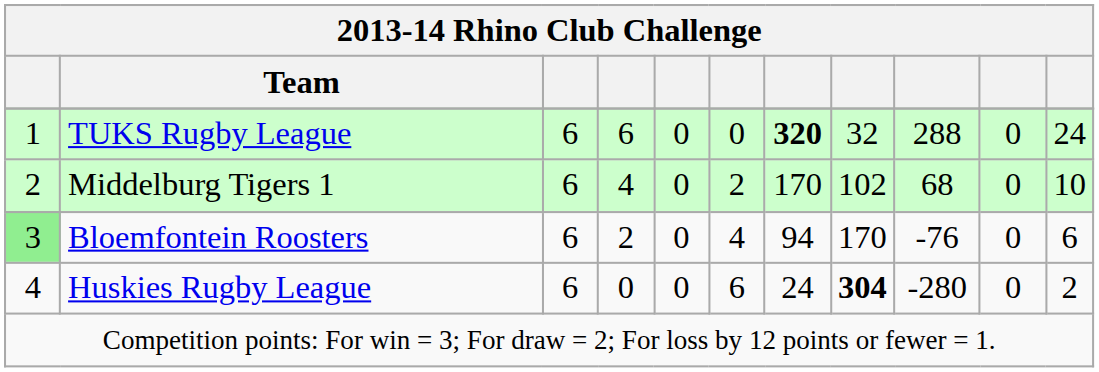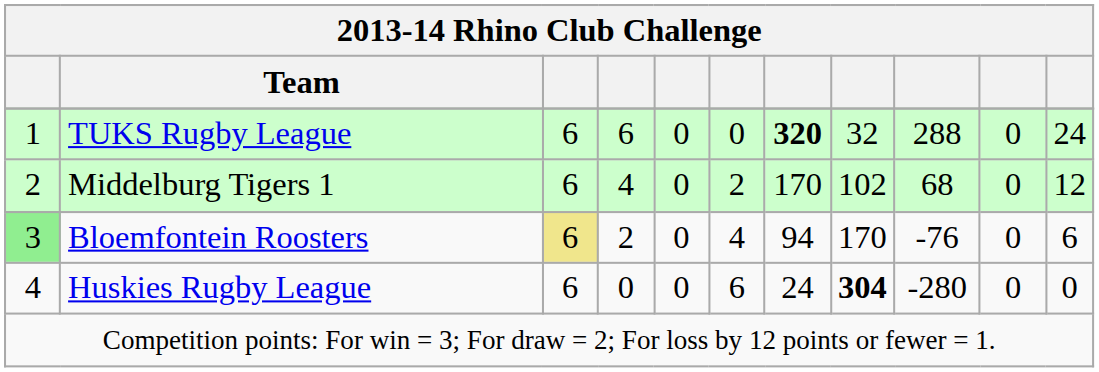 <table class="wikitable" style="text-align:center;">
 <tr>
 <th colspan="12">2013-14 Rhino Club Challenge</th>
 </tr>
 <tr>
 <th width="20"></th>
 <th width="230">Team</th>
 <th width="20"></th>
 <th width="20"></th>
 <th width="20"></th>
 <th width="20"></th>
 <th width="25"></th>
 <th width="20"></th>
 <th width="35"></th>
 <th width="25"></th>
 <th width="15"></th>
 </tr>
 <tr>
 </tr>
 <tr style="background:  #ccffcc;">
 <td>1</td>
 <td style="text-align:left;"> <a href='#'>TUKS Rugby League</a></td>
 <td>6</td>
 <td>6</td>
 <td>0</td>
 <td>0</td>
 <td><strong>320</strong></td>
 <td>32</td>
 <td>288</td>
 <td>0</td>
 <td>24</td>
 </tr>
 <tr style="background:  #ccffcc;">
 <td>2</td>
 <td style="text-align:left;"> Middelburg Tigers 1</td>
 <td>6</td>
 <td>4</td>
 <td>0</td>
 <td>2</td>
 <td>170</td>
 <td>102</td>
 <td>68</td>
 <td>0</td>
-<td>10</td>
+<td>12</td>
 </tr>
 <tr>
 <td style="background: lightgreen;">3</td>
 <td style="text-align:left;"> <a href='#'>Bloemfontein Roosters</a></td>
-<td>6</td>
+<td style="background: khaki;">6</td>
 <td>2</td>
 <td>0</td>
 <td>4</td>
 <td>94</td>
 <td>170</td>
 <td>-76</td>
 <td>0</td>
 <td>6</td>
 </tr>
 <tr>
 <td>4</td>
 <td style="text-align:left;"> <a href='#'>Huskies Rugby League</a></td>
 <td>6</td>
 <td>0</td>
 <td>0</td>
 <td>6</td>
 <td>24</td>
 <td><strong>304</strong></td>
 <td>-280</td>
 <td>0</td>
-<td>2</td>
+<td>0</td>
 </tr>
 <tr |align=left|>
 <td colspan="14" style="border:0px"><small>Competition points: For win = 3; For draw = 2; For loss by 12 points or fewer = 1.</small></td>
 </tr>
 </table>
